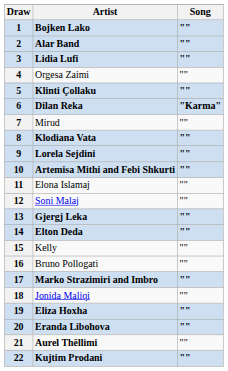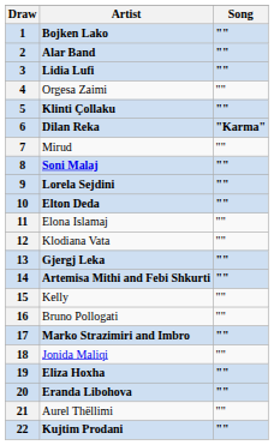 <table class="sortable wikitable plainrowheaders" style="margin: 1em auto 1em auto;">
 <tr>
 </tr>
 <tr>
 <th scope="col">Draw</th>
 <th scope="col">Artist</th>
 <th scope="col">Song</th>
 </tr>
 <tr style="font-weight:bold; background:#CEDFF2;">
 <th scope="row" style="text-align:center; font-weight:bold; background:#CEDFF2;">1</th>
 <td>Bojken Lako</td>
 <td>""</td>
 </tr>
 <tr style="font-weight:bold; background:#CEDFF2;">
 <th scope="row" style="text-align:center; font-weight:bold; background:#CEDFF2;">2</th>
 <td>Alar Band</td>
 <td>""</td>
 </tr>
 <tr style="font-weight:bold; background:#CEDFF2;">
 <th scope="row" style="text-align:center; font-weight:bold; background:#CEDFF2;">3</th>
 <td>Lidia Lufi</td>
 <td>""</td>
 </tr>
 <tr>
 <th scope="row" style="text-align:center;">4</th>
 <td>Orgesa Zaimi</td>
 <td>""</td>
 </tr>
 <tr style="font-weight:bold; background:#CEDFF2;">
 <th scope="row" style="text-align:center; font-weight:bold; background:#CEDFF2;">5</th>
 <td>Klinti Çollaku</td>
 <td>""</td>
 </tr>
 <tr style="font-weight:bold; background:#CEDFF2;">
 <th scope="row" style="text-align:center; font-weight:bold; background:#CEDFF2;">6</th>
 <td>Dilan Reka</td>
 <td>"Karma"</td>
 </tr>
 <tr>
 <th scope="row" style="text-align:center;">7</th>
 <td>Mirud</td>
 <td>""</td>
 </tr>
 <tr style="font-weight:bold; background:#CEDFF2;">
 <th scope="row" style="text-align:center; font-weight:bold; background:#CEDFF2;">8</th>
-<td>Klodiana Vata</td>
+<td><a href='#'>Soni Malaj</a></td>
 <td>""</td>
 </tr>
 <tr style="font-weight:bold; background:#CEDFF2;">
 <th scope="row" style="text-align:center; font-weight:bold; background:#CEDFF2;">9</th>
 <td>Lorela Sejdini</td>
 <td>""</td>
 </tr>
 <tr style="font-weight:bold; background:#CEDFF2;">
 <th scope="row" style="text-align:center; font-weight:bold; background:#CEDFF2;">10</th>
-<td>Artemisa Mithi and Febi Shkurti</td>
+<td>Elton Deda</td>
 <td>""</td>
 </tr>
 <tr>
 <th scope="row" style="text-align:center;">11</th>
 <td>Elona Islamaj</td>
 <td>""</td>
 </tr>
 <tr>
 <th scope="row" style="text-align:center;">12</th>
-<td><a href='#'>Soni Malaj</a></td>
+<td>Klodiana Vata</td>
 <td>""</td>
 </tr>
 <tr style="font-weight:bold; background:#CEDFF2;">
 <th scope="row" style="text-align:center; font-weight:bold; background:#CEDFF2;">13</th>
 <td>Gjergj Leka</td>
 <td>""</td>
 </tr>
 <tr style="font-weight:bold; background:#CEDFF2;">
 <th scope="row" style="text-align:center; font-weight:bold; background:#CEDFF2;">14</th>
-<td>Elton Deda</td>
+<td>Artemisa Mithi and Febi Shkurti</td>
 <td>""</td>
 </tr>
 <tr>
 <th scope="row" style="text-align:center;">15</th>
 <td>Kelly</td>
 <td>""</td>
 </tr>
 <tr>
 <th scope="row" style="text-align:center;">16</th>
 <td>Bruno Pollogati</td>
 <td>""</td>
 </tr>
 <tr style="font-weight:bold; background:#CEDFF2;">
 <th scope="row" style="text-align:center; font-weight:bold; background:#CEDFF2;">17</th>
 <td>Marko Strazimiri and Imbro</td>
 <td>""</td>
 </tr>
 <tr>
 <th scope="row" style="text-align:center;">18</th>
 <td><a href='#'>Jonida Maliqi</a></td>
 <td>""</td>
 </tr>
 <tr style="font-weight:bold; background:#CEDFF2;">
 <th scope="row" style="text-align:center; font-weight:bold; background:#CEDFF2;">19</th>
 <td>Eliza Hoxha</td>
 <td>""</td>
 </tr>
 <tr style="font-weight:bold; background:#CEDFF2;">
 <th scope="row" style="text-align:center; font-weight:bold; background:#CEDFF2;">20</th>
 <td>Eranda Libohova</td>
 <td>""</td>
 </tr>
 <tr>
 <th scope="row" style="text-align:center;">21</th>
-<td><strong>Aurel Thëllimi</strong></td>
+<td>Aurel Thëllimi</td>
 <td>""</td>
 </tr>
 <tr style="font-weight:bold; background:#CEDFF2;">
 <th scope="row" style="text-align:center; font-weight:bold; background:#CEDFF2;">22</th>
 <td>Kujtim Prodani</td>
 <td>""</td>
 </tr>
 </table>
